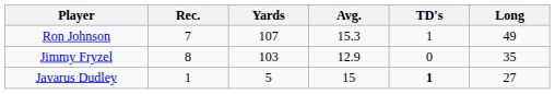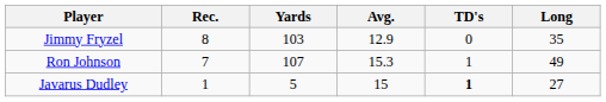 <table class="wikitable sortable">
 <tr>
 <th bgcolor="#DDDDFF" width="16%">Player</th>
 <th bgcolor="#DDDDFF" width="9%">Rec.</th>
 <th bgcolor="#DDDDFF" width="9%">Yards</th>
 <th bgcolor="#DDDDFF" width="9%">Avg.</th>
 <th bgcolor="#DDDDFF" width="9%">TD's</th>
 <th bgcolor="#DDDDFF" width="9%">Long</th>
 </tr>
 <tr align="center">
+<td><a href='#'>Jimmy Fryzel</a></td>
+<td>8</td>
+<td>103</td>
+<td>12.9</td>
+<td>0</td>
+<td>35</td>
+</tr>
+<tr align="center">
 <td><a href='#'>Ron Johnson</a></td>
 <td>7</td>
 <td>107</td>
 <td>15.3</td>
 <td>1</td>
 <td>49</td>
-</tr>
-<tr align="center">
-<td><a href='#'>Jimmy Fryzel</a></td>
-<td>8</td>
-<td>103</td>
-<td>12.9</td>
-<td>0</td>
-<td>35</td>
 </tr>
 <tr align="center">
 <td><a href='#'>Javarus Dudley</a></td>
 <td>1</td>
 <td>5</td>
 <td>15</td>
 <td><strong>1</strong></td>
 <td>27</td>
 </tr>
 </table>
